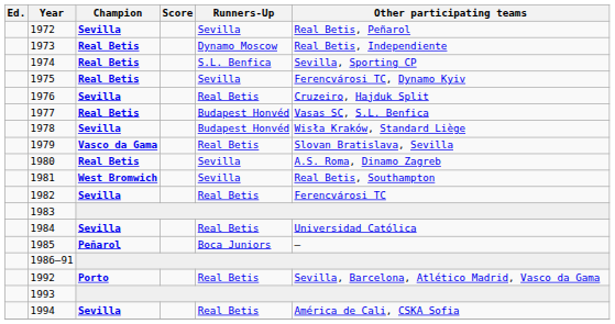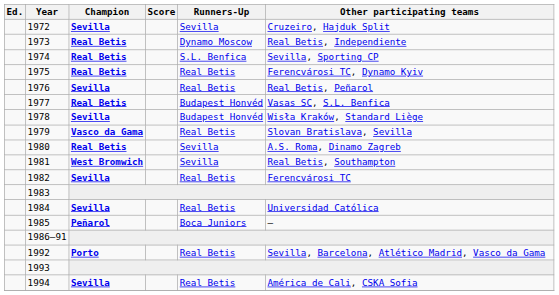 <table class = "wikitable sortable">
 <tr>
 <th>Ed.</th>
 <th>Year</th>
 <th>Champion</th>
 <th>Score</th>
 <th>Runners-Up</th>
 <th width=400px>Other participating teams</th>
 </tr>
 <tr>
 <td></td>
 <td>1972</td>
 <td> <strong><a href='#'>Sevilla</a></strong></td>
 <td></td>
 <td> <a href='#'>Sevilla</a></td>
-<td> <a href='#'>Real Betis</a>,  <a href='#'>Peñarol</a></td>
+<td> <a href='#'>Cruzeiro</a>,  <a href='#'>Hajduk Split</a></td>
 </tr>
 <tr>
 <td></td>
 <td>1973</td>
 <td> <strong><a href='#'>Real Betis</a></strong></td>
 <td></td>
 <td> <a href='#'>Dynamo Moscow</a></td>
 <td> <a href='#'>Real Betis</a>,  <a href='#'>Independiente</a></td>
 </tr>
 <tr>
 <td></td>
 <td>1974</td>
 <td> <strong><a href='#'>Real Betis</a></strong></td>
 <td></td>
 <td> <a href='#'>S.L. Benfica</a></td>
 <td> <a href='#'>Sevilla</a>,  <a href='#'>Sporting CP</a></td>
 </tr>
 <tr>
 <td></td>
 <td>1975</td>
 <td> <strong><a href='#'>Real Betis</a></strong></td>
 <td></td>
-<td> <a href='#'>Sevilla</a></td>
+<td> <a href='#'>Real Betis</a></td>
 <td> <a href='#'>Ferencvárosi TC</a>,  <a href='#'>Dynamo Kyiv</a></td>
 </tr>
 <tr>
 <td></td>
 <td>1976</td>
 <td> <strong><a href='#'>Sevilla</a></strong></td>
 <td></td>
 <td> <a href='#'>Real Betis</a></td>
-<td> <a href='#'>Cruzeiro</a>,  <a href='#'>Hajduk Split</a></td>
+<td> <a href='#'>Real Betis</a>,  <a href='#'>Peñarol</a></td>
 </tr>
 <tr>
 <td></td>
 <td>1977</td>
 <td> <strong><a href='#'>Real Betis</a></strong></td>
 <td></td>
 <td> <a href='#'>Budapest Honvéd</a></td>
 <td> <a href='#'>Vasas SC</a>,  <a href='#'>S.L. Benfica</a></td>
 </tr>
 <tr>
 <td></td>
 <td>1978</td>
 <td> <strong><a href='#'>Sevilla</a></strong></td>
 <td></td>
 <td> <a href='#'>Budapest Honvéd</a></td>
 <td> <a href='#'>Wisła Kraków</a>,  <a href='#'>Standard Liège</a></td>
 </tr>
 <tr>
 <td></td>
 <td>1979</td>
 <td> <strong><a href='#'>Vasco da Gama</a></strong></td>
 <td></td>
 <td> <a href='#'>Real Betis</a></td>
 <td> <a href='#'>Slovan Bratislava</a>,  <a href='#'>Sevilla</a></td>
 </tr>
 <tr>
 <td></td>
 <td>1980</td>
 <td> <strong><a href='#'>Real Betis</a></strong></td>
 <td></td>
 <td> <a href='#'>Sevilla</a></td>
 <td> <a href='#'>A.S. Roma</a>,  <a href='#'>Dinamo Zagreb</a></td>
 </tr>
 <tr>
 <td></td>
 <td>1981</td>
 <td> <strong><a href='#'>West Bromwich</a></strong></td>
 <td></td>
 <td> <a href='#'>Sevilla</a></td>
 <td> <a href='#'>Real Betis</a>,  <a href='#'>Southampton</a></td>
 </tr>
 <tr>
 <td></td>
 <td>1982</td>
 <td> <strong><a href='#'>Sevilla</a></strong></td>
 <td></td>
 <td> <a href='#'>Real Betis</a></td>
 <td> <a href='#'>Ferencvárosi TC</a></td>
 </tr>
 <tr>
 <td></td>
 <td>1983</td>
 <td colspan=4 bgcolor=#efefef></td>
 </tr>
 <tr>
 <td></td>
 <td>1984</td>
 <td> <strong><a href='#'>Sevilla</a></strong></td>
 <td></td>
 <td> <a href='#'>Real Betis</a></td>
 <td> <a href='#'>Universidad Católica</a></td>
 </tr>
 <tr>
 <td></td>
 <td>1985</td>
 <td> <strong><a href='#'>Peñarol</a></strong></td>
 <td></td>
 <td> <a href='#'>Boca Juniors</a></td>
 <td>–</td>
 </tr>
 <tr>
 <td></td>
 <td>1986–91</td>
 <td colspan=4 bgcolor=#efefef></td>
 </tr>
 <tr>
 <td></td>
 <td>1992</td>
 <td> <strong><a href='#'>Porto</a></strong></td>
 <td></td>
 <td> <a href='#'>Real Betis</a></td>
 <td> <a href='#'>Sevilla</a>,  <a href='#'>Barcelona</a>,  <a href='#'>Atlético Madrid</a>,  <a href='#'>Vasco da Gama</a></td>
 </tr>
 <tr>
 <td></td>
 <td>1993</td>
 <td colspan=4 bgcolor=#efefef></td>
 </tr>
 <tr>
 <td></td>
 <td>1994</td>
 <td> <strong><a href='#'>Sevilla</a></strong></td>
 <td></td>
 <td> <a href='#'>Real Betis</a></td>
 <td> <a href='#'>América de Cali</a>,  <a href='#'>CSKA Sofia</a></td>
 </tr>
 <tr align="center" bgcolor="#EFEFEF">
 </tr>
 </table>
